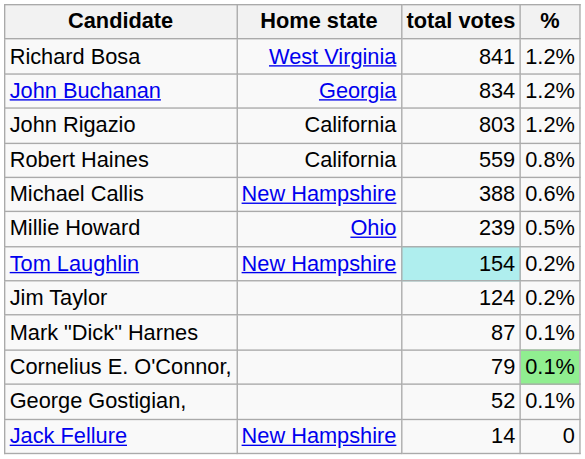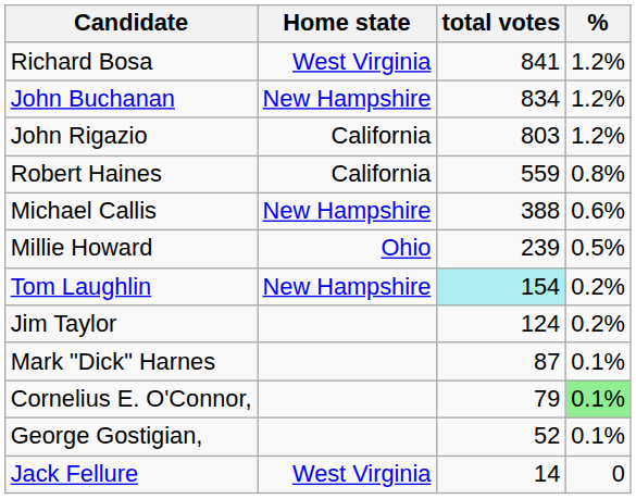 <table class="wikitable" style="text-align:right">
 <tr>
 <th>Candidate</th>
 <th>Home state</th>
 <th>total votes</th>
 <th>%</th>
 </tr>
 <tr>
 <td align="left">Richard Bosa</td>
 <td><a href='#'>West Virginia</a></td>
 <td>841</td>
 <td>1.2%</td>
 </tr>
 <tr>
 <td align="left"><a href='#'>John Buchanan</a></td>
-<td><a href='#'>Georgia</a></td>
+<td><a href='#'>New Hampshire</a></td>
 <td>834</td>
 <td>1.2%</td>
 </tr>
 <tr>
 <td align="left">John Rigazio</td>
 <td>California</td>
 <td>803</td>
 <td>1.2%</td>
 </tr>
 <tr>
 <td align="left">Robert Haines</td>
 <td>California</td>
 <td>559</td>
 <td>0.8%</td>
 </tr>
 <tr>
 <td align="left">Michael Callis</td>
 <td><a href='#'>New Hampshire</a></td>
 <td>388</td>
 <td>0.6%</td>
 </tr>
 <tr>
 <td align="left">Millie Howard</td>
 <td><a href='#'>Ohio</a></td>
 <td>239</td>
 <td>0.5%</td>
 </tr>
 <tr>
 <td align="left"><a href='#'>Tom Laughlin</a></td>
 <td><a href='#'>New Hampshire</a></td>
 <td style="background: paleturquoise;">154</td>
 <td>0.2%</td>
 </tr>
 <tr>
 <td align="left">Jim Taylor</td>
 <td></td>
 <td>124</td>
 <td>0.2%</td>
 </tr>
 <tr>
 <td align="left">Mark "Dick" Harnes</td>
 <td></td>
 <td>87</td>
 <td>0.1%</td>
 </tr>
 <tr>
 <td align="left">Cornelius E. O'Connor,</td>
 <td></td>
 <td>79</td>
 <td style="background: lightgreen;">0.1%</td>
 </tr>
 <tr>
 <td align="left">George Gostigian,</td>
 <td></td>
 <td>52</td>
 <td>0.1%</td>
 </tr>
 <tr>
 <td align="left"><a href='#'>Jack Fellure</a></td>
-<td><a href='#'>New Hampshire</a></td>
+<td><a href='#'>West Virginia</a></td>
 <td>14</td>
 <td>0</td>
 </tr>
 </table>
